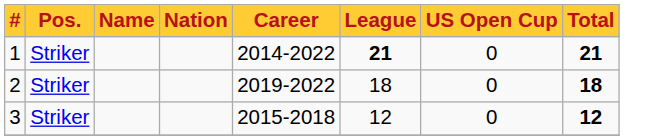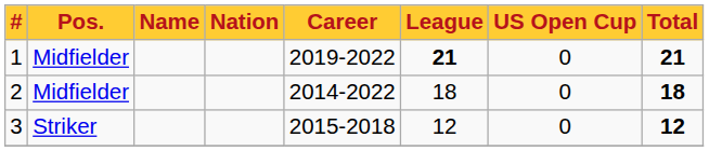 <table class="wikitable sortable" style="text-align:center;">
 <tr>
 <th style="background:#fc3; color:#b6121b;" scope="col">#</th>
 <th style="background:#fc3; color:#b6121b;" scope="col">Pos.</th>
 <th style="background:#fc3; color:#b6121b;" scope="col">Name</th>
 <th style="background:#fc3; color:#b6121b;" scope="col">Nation</th>
 <th style="background:#fc3; color:#b6121b;" scope="col">Career</th>
 <th style="background:#fc3; color:#b6121b;" scope="col">League</th>
 <th style="background:#fc3; color:#b6121b;" scope="col">US Open Cup</th>
 <th style="background:#fc3; color:#b6121b;" scope="col">Total</th>
 </tr>
 <tr>
 <td>1</td>
-<td align="left"><a href='#'>Striker</a></td>
+<td align="left"><a href='#'>Midfielder</a></td>
 <td align="left"></td>
 <td align="left"></td>
-<td align="left">2014-2022</td>
+<td align="left">2019-2022</td>
 <td><strong>21</strong></td>
 <td>0</td>
 <td><strong>21</strong></td>
 </tr>
 <tr>
 <td>2</td>
-<td align="left"><a href='#'>Striker</a></td>
+<td align="left"><a href='#'>Midfielder</a></td>
 <td align="left"></td>
 <td align="left"></td>
-<td align="left">2019-2022</td>
+<td align="left">2014-2022</td>
 <td>18</td>
 <td>0</td>
 <td><strong>18</strong></td>
 </tr>
 <tr>
 <td>3</td>
 <td align="left"><a href='#'>Striker</a></td>
 <td align="left"></td>
 <td align="left"></td>
 <td align="left">2015-2018</td>
 <td>12</td>
 <td>0</td>
 <td><strong>12</strong></td>
 </tr>
 <tr>
 </tr>
 </table>
